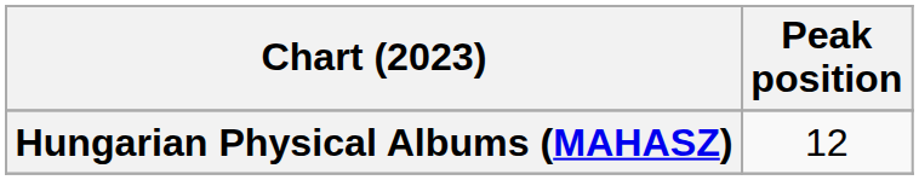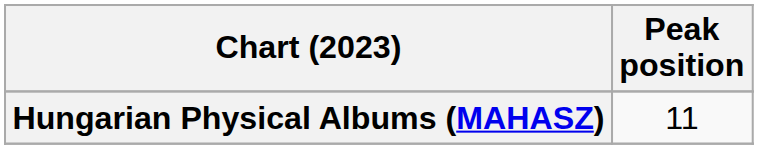 <table class="wikitable sortable plainrowheaders" style="text-align:center">
 <tr>
 <th scope="col">Chart (2023)</th>
 <th scope="col">Peak<br>position</th>
 </tr>
 <tr>
 </tr>
 <tr>
 </tr>
 <tr>
 </tr>
 <tr>
 <th scope="row">Hungarian Physical Albums (<a href='#'>MAHASZ</a>)</th>
-<td>12</td>
+<td>11</td>
 </tr>
 <tr>
 </tr>
 <tr>
 </tr>
 <tr>
 </tr>
 </table>
